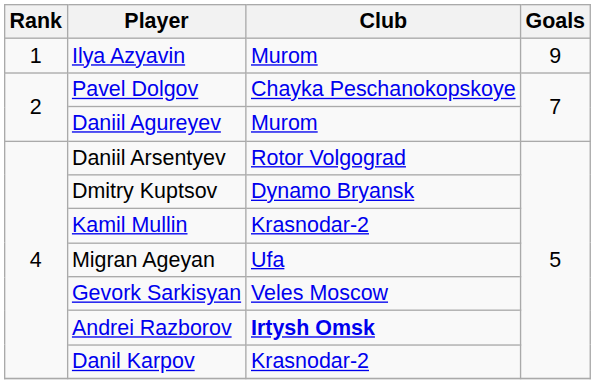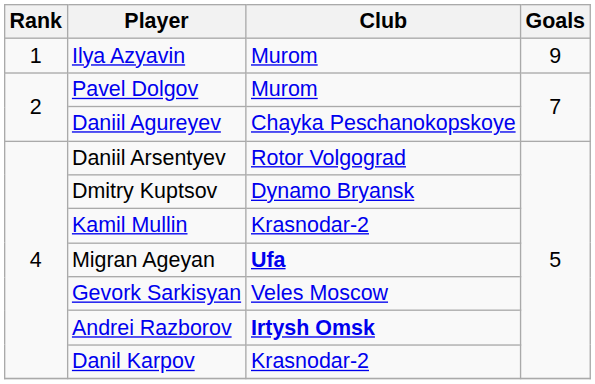 <table class="wikitable" style="text-align:center">
 <tr>
 <th>Rank</th>
 <th>Player</th>
 <th>Club</th>
 <th>Goals</th>
 </tr>
 <tr>
 <td>1</td>
 <td style="text-align: left;"><a href='#'>Ilya Azyavin</a></td>
 <td style="text-align: left;"><a href='#'>Murom</a></td>
 <td>9</td>
 </tr>
 <tr>
 <td rowspan="2">2</td>
 <td style="text-align: left;"><a href='#'>Pavel Dolgov</a></td>
-<td style="text-align: left;"><a href='#'>Chayka Peschanokopskoye</a></td>
+<td style="text-align: left;"><a href='#'>Murom</a></td>
 <td rowspan="2">7</td>
 </tr>
 <tr>
 <td style="text-align: left;"><a href='#'>Daniil Agureyev</a></td>
-<td style="text-align: left;"><a href='#'>Murom</a></td>
+<td style="text-align: left;"><a href='#'>Chayka Peschanokopskoye</a></td>
 </tr>
 <tr>
 <td rowspan="7">4</td>
 <td style="text-align: left;">Daniil Arsentyev</td>
 <td style="text-align: left;"><a href='#'>Rotor Volgograd</a></td>
 <td rowspan="7">5</td>
 </tr>
 <tr>
 <td style="text-align: left;">Dmitry Kuptsov</td>
 <td style="text-align: left;"><a href='#'>Dynamo Bryansk</a></td>
 </tr>
 <tr>
 <td style="text-align: left;"><a href='#'>Kamil Mullin</a></td>
 <td style="text-align: left;"><a href='#'>Krasnodar-2</a></td>
 </tr>
 <tr>
 <td style="text-align: left;">Migran Ageyan</td>
-<td style="text-align: left;"><a href='#'>Ufa</a></td>
+<td style="text-align: left;"><strong><a href='#'>Ufa</a></strong></td>
 </tr>
 <tr>
 <td style="text-align: left;"><a href='#'>Gevork Sarkisyan</a></td>
 <td style="text-align: left;"><a href='#'>Veles Moscow</a></td>
 </tr>
 <tr>
 <td style="text-align: left;"><a href='#'>Andrei Razborov</a></td>
 <td style="text-align: left;"><strong><a href='#'>Irtysh Omsk</a></strong></td>
 </tr>
 <tr>
 <td style="text-align: left;"><a href='#'>Danil Karpov</a></td>
 <td style="text-align: left;"><a href='#'>Krasnodar-2</a></td>
 </tr>
 <tr>
 </tr>
 </table>
